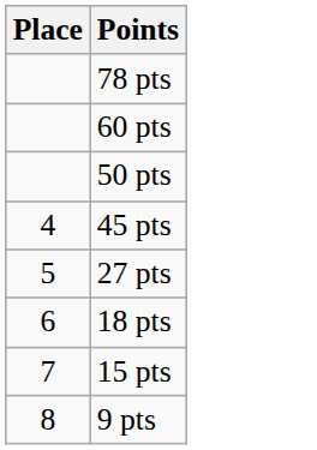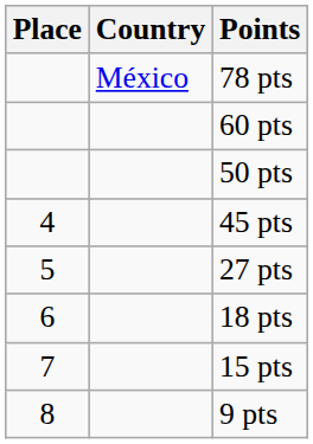 <table class=wikitable>
 <tr>
 <th>Place</th>
+<th>Country</th>
 <th>Points</th>
 </tr>
 <tr>
 <td align=center></td>
+<td> <a href='#'>México</a></td>
 <td>78 pts</td>
 </tr>
 <tr>
 <td align=center></td>
+<td></td>
 <td>60 pts</td>
 </tr>
 <tr>
 <td align=center></td>
+<td></td>
 <td>50 pts</td>
 </tr>
 <tr>
 <td align=center>4</td>
+<td></td>
 <td>45 pts</td>
 </tr>
 <tr>
 <td align=center>5</td>
+<td></td>
 <td>27 pts</td>
 </tr>
 <tr>
 <td align=center>6</td>
+<td></td>
 <td>18 pts</td>
 </tr>
 <tr>
 <td align=center>7</td>
+<td></td>
 <td>15 pts</td>
 </tr>
 <tr>
 <td align=center>8</td>
+<td></td>
 <td>9 pts</td>
 </tr>
 </table>
